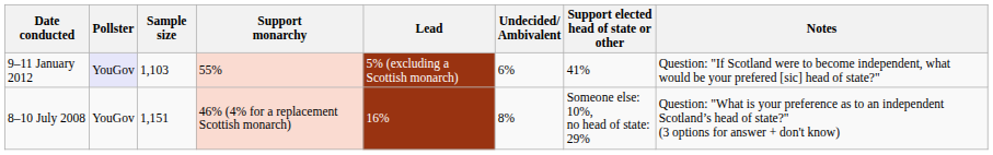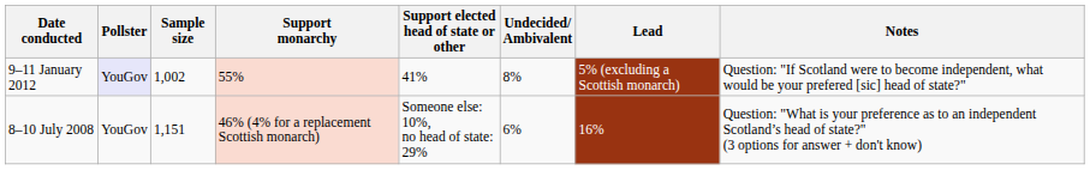 <table class="wikitable">
 <tr>
 <th>Date conducted</th>
 <th>Pollster</th>
 <th>Sample size</th>
 <th>Support<br>monarchy</th>
+<th>Support elected<br>head of state or other</th>
+<th>Undecided/<br>Ambivalent</th>
 <th>Lead</th>
-<th>Undecided/<br>Ambivalent</th>
-<th>Support elected<br>head of state or other</th>
 <th>Notes</th>
 </tr>
 <tr>
 <td>9–11 January 2012</td>
 <td style="background: lavender;">YouGov</td>
-<td>1,103</td>
+<td>1,002</td>
 <td style="background:#FADBD1">55%</td>
+<td>41%</td>
+<td>8%</td>
 <td style="background:#993311;color:#FFFFFF;">5% (excluding a Scottish monarch)</td>
-<td>6%</td>
-<td>41%</td>
 <td>Question: "If Scotland were to become independent, what would be your prefered [sic] head of state?"</td>
 </tr>
 <tr>
 <td>8–10 July 2008</td>
 <td>YouGov</td>
 <td>1,151</td>
 <td style="background:#FADBD1">46% (4% for a replacement Scottish monarch)</td>
+<td>Someone else: 10%,<br>no head of state: 29%</td>
+<td>6%</td>
 <td style="background:#993311;color:#FFFFFF;">16%</td>
-<td>8%</td>
-<td>Someone else: 10%,<br>no head of state: 29%</td>
 <td>Question: "What is your preference as to an independent Scotland’s head of state?"<br>(3 options for answer + don't know)</td>
 </tr>
 </table>
